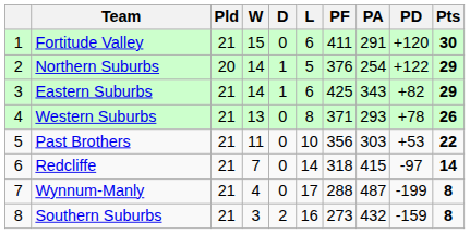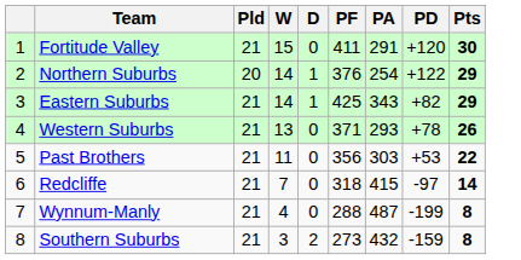 <table class="wikitable" style="text-align:center;">
 <tr>
 <th width="20"></th>
 <th width="175">Team</th>
 <th width="20">Pld</th>
 <th width="20">W</th>
 <th width="20">D</th>
-<th width="20">L</th>
 <th width="20">PF</th>
 <th width="20">PA</th>
 <th width="20">PD</th>
 <th width="20">Pts</th>
 </tr>
 <tr style="background: #ccffcc;">
 <td>1</td>
 <td style="text-align:left;"> <a href='#'>Fortitude Valley</a></td>
 <td>21</td>
 <td>15</td>
 <td>0</td>
-<td>6</td>
 <td>411</td>
 <td>291</td>
 <td>+120</td>
 <td><strong>30</strong></td>
 </tr>
 <tr style="background: #ccffcc;">
 <td>2</td>
 <td style="text-align:left;"> <a href='#'>Northern Suburbs</a></td>
 <td>20</td>
 <td>14</td>
 <td>1</td>
-<td>5</td>
 <td>376</td>
 <td>254</td>
 <td>+122</td>
 <td><strong>29</strong></td>
 </tr>
 <tr style="background: #ccffcc;">
 <td>3</td>
 <td style="text-align:left;"> <a href='#'>Eastern Suburbs</a></td>
 <td>21</td>
 <td>14</td>
 <td>1</td>
-<td>6</td>
 <td>425</td>
 <td>343</td>
 <td>+82</td>
 <td><strong>29</strong></td>
 </tr>
 <tr style="background: #ccffcc;">
 <td>4</td>
 <td style="text-align:left;"> <a href='#'>Western Suburbs</a></td>
 <td>21</td>
 <td>13</td>
 <td>0</td>
-<td>8</td>
 <td>371</td>
 <td>293</td>
 <td>+78</td>
 <td><strong>26</strong></td>
 </tr>
 <tr>
 <td>5</td>
 <td style="text-align:left;"> <a href='#'>Past Brothers</a></td>
 <td>21</td>
 <td>11</td>
 <td>0</td>
-<td>10</td>
 <td>356</td>
 <td>303</td>
 <td>+53</td>
 <td><strong>22</strong></td>
 </tr>
 <tr>
 <td>6</td>
 <td style="text-align:left;"> <a href='#'>Redcliffe</a></td>
 <td>21</td>
 <td>7</td>
 <td>0</td>
-<td>14</td>
 <td>318</td>
 <td>415</td>
 <td>-97</td>
 <td><strong>14</strong></td>
 </tr>
 <tr>
 <td>7</td>
 <td style="text-align:left;"> <a href='#'>Wynnum-Manly</a></td>
 <td>21</td>
 <td>4</td>
 <td>0</td>
-<td>17</td>
 <td>288</td>
 <td>487</td>
 <td>-199</td>
 <td><strong>8</strong></td>
 </tr>
 <tr>
 <td>8</td>
 <td style="text-align:left;"> <a href='#'>Southern Suburbs</a></td>
 <td>21</td>
 <td>3</td>
 <td>2</td>
-<td>16</td>
 <td>273</td>
 <td>432</td>
 <td>-159</td>
 <td><strong>8</strong></td>
 </tr>
 </table>
